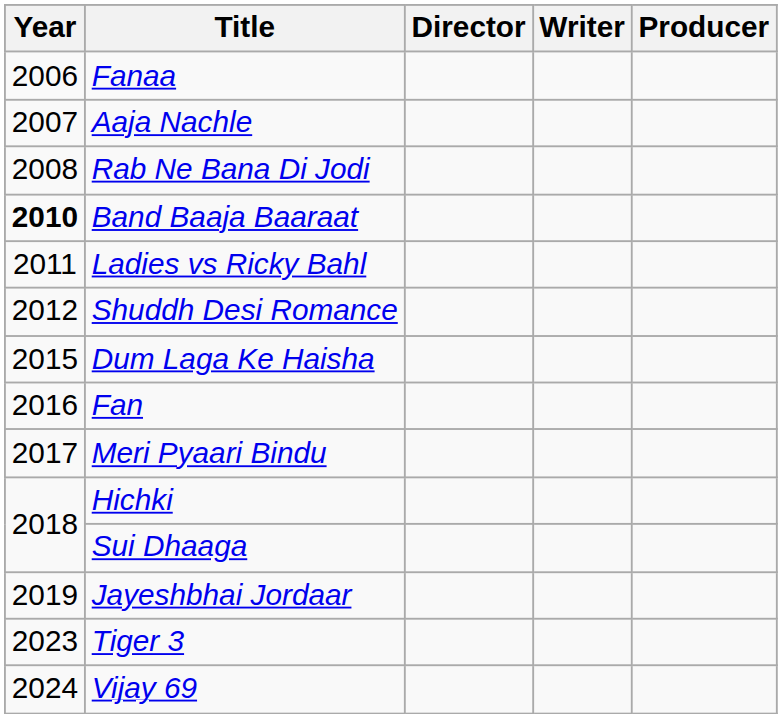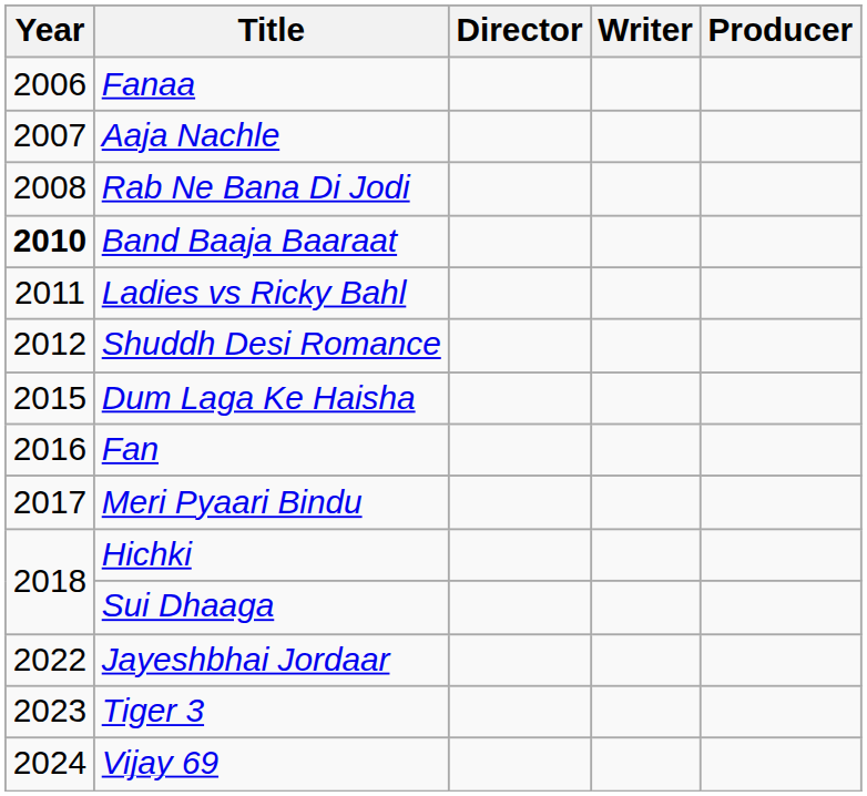 <table class="wikitable">
 <tr>
 <th>Year</th>
 <th>Title</th>
 <th>Director</th>
 <th>Writer</th>
 <th>Producer</th>
 </tr>
 <tr>
 <td>2006</td>
 <td><a href='#'><em>Fanaa</em></a></td>
 <td></td>
 <td></td>
 <td></td>
 </tr>
 <tr>
 <td>2007</td>
 <td><em><a href='#'>Aaja Nachle</a></em></td>
 <td></td>
 <td></td>
 <td></td>
 </tr>
 <tr>
 <td>2008</td>
 <td><em><a href='#'>Rab Ne Bana Di Jodi</a></em></td>
 <td></td>
 <td></td>
 <td></td>
 </tr>
 <tr>
 <td style="text-align:center;"><strong>2010</strong></td>
 <td><em><a href='#'>Band Baaja Baaraat</a></em></td>
 <td></td>
 <td></td>
 <td></td>
 </tr>
 <tr>
 <td style="text-align:center;">2011</td>
 <td><em><a href='#'>Ladies vs Ricky Bahl</a></em></td>
 <td></td>
 <td></td>
 <td></td>
 </tr>
 <tr>
 <td style="text-align:center;">2012</td>
 <td><em><a href='#'>Shuddh Desi Romance</a></em></td>
 <td></td>
 <td></td>
 <td></td>
 </tr>
 <tr>
 <td style="text-align:center;">2015</td>
 <td><em><a href='#'>Dum Laga Ke Haisha</a></em></td>
 <td></td>
 <td></td>
 <td></td>
 </tr>
 <tr>
 <td style="text-align:center;">2016</td>
 <td><em><a href='#'>Fan</a></em></td>
 <td></td>
 <td></td>
 <td></td>
 </tr>
 <tr>
 <td style="text-align:center;">2017</td>
 <td><em><a href='#'>Meri Pyaari Bindu</a></em></td>
 <td></td>
 <td></td>
 <td></td>
 </tr>
 <tr>
 <td style="text-align:center;" rowspan=2>2018</td>
 <td><em><a href='#'>Hichki</a></em></td>
 <td></td>
 <td></td>
 <td></td>
 </tr>
 <tr>
 <td><em><a href='#'>Sui Dhaaga</a></em></td>
 <td></td>
 <td></td>
 <td></td>
 </tr>
 <tr>
-<td style="text-align:center;">2019</td>
+<td style="text-align:center;">2022</td>
 <td><em><a href='#'>Jayeshbhai Jordaar</a></em></td>
 <td></td>
 <td></td>
 <td></td>
 </tr>
 <tr>
 <td style="text-align:center;">2023</td>
 <td><em><a href='#'>Tiger 3</a></em></td>
 <td></td>
 <td></td>
 <td></td>
 </tr>
 <tr>
 <td>2024</td>
 <td><em><a href='#'>Vijay 69</a></em></td>
 <td></td>
 <td></td>
 <td></td>
 </tr>
 </table>
